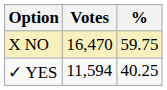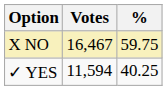 <table class="wikitable">
 <tr>
 <th>Option</th>
 <th>Votes</th>
 <th>%</th>
 </tr>
 <tr>
 <td style=background:#f8f1bd>X NO</td>
-<td style=background:#f8f1bd>16,470</td>
+<td style=background:#f8f1bd>16,467</td>
 <td style=background:#f8f1bd>59.75</td>
 </tr>
 <tr>
 <td>✓ YES</td>
 <td>11,594</td>
 <td>40.25</td>
 </tr>
 </table>
